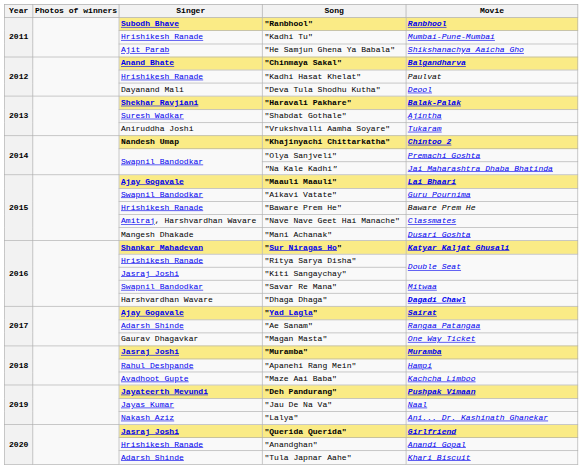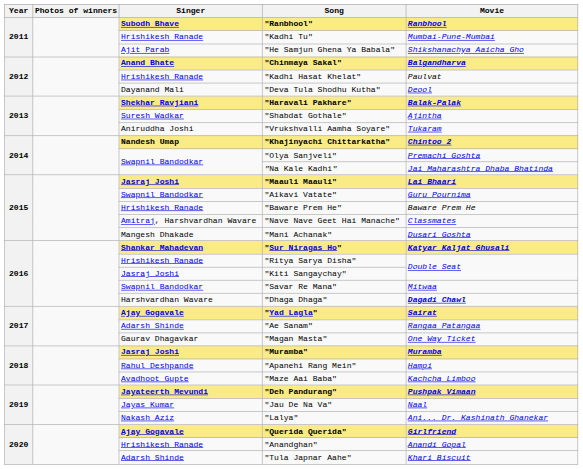 <table class="wikitable" style="width:;">
 <tr style="background:#bebebe;">
 <th width="5%">Year</th>
 <th width="15%">Photos of winners</th>
 <th width="25%">Singer</th>
 <th width="25%">Song</th>
 <th width="30%">Movie</th>
 </tr>
 <tr>
 <th rowspan="3" style="text-align:center"><strong>2011</strong></th>
 <td rowspan="3"></td>
 <td style="background:#FAEB86;"><strong><a href='#'>Subodh Bhave</a></strong></td>
 <td style="background:#FAEB86;"><strong>"Ranbhool"</strong></td>
 <td style="background:#FAEB86;"><strong><em><a href='#'>Ranbhool</a></em></strong></td>
 </tr>
 <tr>
 <td><a href='#'>Hrishikesh Ranade</a></td>
 <td>"Kadhi Tu"</td>
 <td><em><a href='#'>Mumbai-Pune-Mumbai</a></em></td>
 </tr>
 <tr>
 <td><a href='#'>Ajit Parab</a></td>
 <td>"He Samjun Ghena Ya Babala"</td>
 <td><em><a href='#'>Shikshanachya Aaicha Gho</a></em></td>
 </tr>
 <tr>
 <th rowspan="3" style="text-align:center"><strong>2012</strong></th>
 <td rowspan="3"></td>
 <td style="background:#FAEB86;"><strong><a href='#'>Anand Bhate</a></strong></td>
 <td style="background:#FAEB86;"><strong>"Chinmaya Sakal"</strong></td>
 <td style="background:#FAEB86;"><strong><em><a href='#'>Balgandharva</a></em></strong></td>
 </tr>
 <tr>
 <td><a href='#'>Hrishikesh Ranade</a></td>
 <td>"Kadhi Hasat Khelat"</td>
 <td><em>Paulvat</em></td>
 </tr>
 <tr>
 <td>Dayanand Mali</td>
 <td>"Deva Tula Shodhu Kutha"</td>
 <td><em><a href='#'>Deool</a></em></td>
 </tr>
 <tr>
 <th rowspan="3" style="text-align:center"><strong>2013</strong></th>
 <td rowspan="3"></td>
 <td style="background:#FAEB86;"><strong><a href='#'>Shekhar Ravjiani</a></strong></td>
 <td style="background:#FAEB86;"><strong>"Haravali Pakhare"</strong></td>
 <td style="background:#FAEB86;"><strong><em><a href='#'>Balak-Palak</a></em></strong></td>
 </tr>
 <tr>
 <td><a href='#'>Suresh Wadkar</a></td>
 <td>"Shabdat Gothale"</td>
 <td><em><a href='#'>Ajintha</a></em></td>
 </tr>
 <tr>
 <td>Aniruddha Joshi</td>
 <td>"Vrukshvalli Aamha Soyare"</td>
 <td><em><a href='#'>Tukaram</a></em></td>
 </tr>
 <tr>
 <th rowspan="3" style="text-align:center"><strong>2014</strong></th>
 <td rowspan="3"></td>
 <td style="background:#FAEB86;"><strong>Nandesh Umap</strong></td>
 <td style="background:#FAEB86;"><strong>"Khajinyachi Chittarkatha"</strong></td>
 <td style="background:#FAEB86;"><strong><em><a href='#'>Chintoo 2</a></em></strong></td>
 </tr>
 <tr>
 <td rowspan="2"><a href='#'>Swapnil Bandodkar</a></td>
 <td>"Olya Sanjveli"</td>
 <td><em><a href='#'>Premachi Goshta</a></em></td>
 </tr>
 <tr>
 <td><em>"</em>Na Kale Kadhi<em>"</em></td>
 <td><em><a href='#'>Jai Maharashtra Dhaba Bhatinda</a></em></td>
 </tr>
 <tr>
 <th rowspan="5" style="text-align:center"><strong>2015</strong></th>
 <td rowspan="5"></td>
-<td style="background:#FAEB86;"><strong><a href='#'>Ajay Gogavale</a></strong></td>
+<td style="background:#FAEB86;"><strong><a href='#'>Jasraj Joshi</a></strong></td>
 <td style="background:#FAEB86;"><strong>"Maauli Maauli"</strong></td>
 <td style="background:#FAEB86;"><strong><em><a href='#'>Lai Bhaari</a></em></strong></td>
 </tr>
 <tr>
 <td><a href='#'>Swapnil Bandodkar</a></td>
 <td>"Aikavi Vatate"</td>
 <td><em><a href='#'>Guru Pournima</a></em></td>
 </tr>
 <tr>
 <td><a href='#'>Hrishikesh Ranade</a></td>
 <td>"Baware Prem He"</td>
 <td><em>Baware Prem He</em></td>
 </tr>
 <tr>
 <td><a href='#'>Amitraj</a>, Harshvardhan Wavare</td>
 <td>"Nave Nave Geet Hai Manache"</td>
 <td><em><a href='#'>Classmates</a></em></td>
 </tr>
 <tr>
 <td>Mangesh Dhakade</td>
 <td>"Mani Achanak"</td>
 <td><em><a href='#'>Dusari Goshta</a></em></td>
 </tr>
 <tr>
 <th rowspan="5" style="text-align:center"><strong>2016</strong></th>
 <td rowspan="5"></td>
 <td style="background:#FAEB86;"><strong><a href='#'>Shankar Mahadevan</a></strong></td>
 <td style="background:#FAEB86;"><strong>"<a href='#'>Sur Niragas Ho</a>"</strong></td>
 <td style="background:#FAEB86;"><strong><em><a href='#'>Katyar Kaljat Ghusali</a></em></strong></td>
 </tr>
 <tr>
 <td><a href='#'>Hrishikesh Ranade</a></td>
 <td>"Ritya Sarya Disha"</td>
 <td rowspan="2"><em><a href='#'>Double Seat</a></em></td>
 </tr>
 <tr>
 <td><a href='#'>Jasraj Joshi</a></td>
 <td>"Kiti Sangaychay"</td>
 </tr>
 <tr>
 <td><a href='#'>Swapnil Bandodkar</a></td>
 <td>"Savar Re Mana"</td>
 <td><em><a href='#'>Mitwaa</a></em></td>
 </tr>
 <tr>
 <td>Harshvardhan Wavare</td>
 <td>"Dhaga Dhaga"</td>
 <td><strong><em><a href='#'>Dagadi Chawl</a></em></strong></td>
 </tr>
 <tr>
 <th rowspan="3" style="text-align:center"><strong>2017</strong></th>
 <td rowspan="3"></td>
 <td style="background:#FAEB86;"><strong><a href='#'>Ajay Gogavale</a></strong></td>
 <td style="background:#FAEB86;"><strong>"<a href='#'>Yad Lagla</a>"</strong></td>
 <td style="background:#FAEB86;"><strong><em><a href='#'>Sairat</a></em></strong></td>
 </tr>
 <tr>
 <td><a href='#'>Adarsh Shinde</a></td>
 <td>"Ae Sanam"</td>
 <td><em><a href='#'>Rangaa Patangaa</a></em></td>
 </tr>
 <tr>
 <td>Gaurav Dhagavkar</td>
 <td>"Magan Masta"</td>
 <td><em><a href='#'>One Way Ticket</a></em></td>
 </tr>
 <tr>
 <th rowspan="3" style="text-align:center"><strong>2018</strong></th>
 <td rowspan="3"></td>
 <td style="background:#FAEB86;"><strong><a href='#'>Jasraj Joshi</a></strong></td>
 <td style="background:#FAEB86;"><strong>"Muramba"</strong></td>
 <td style="background:#FAEB86;"><strong><em><a href='#'>Muramba</a></em></strong></td>
 </tr>
 <tr>
 <td><a href='#'>Rahul Deshpande</a></td>
 <td>"Apanehi Rang Mein"</td>
 <td><em><a href='#'>Hampi</a></em></td>
 </tr>
 <tr>
 <td><a href='#'>Avadhoot Gupte</a></td>
 <td>"Maze Aai Baba"</td>
 <td><em><a href='#'>Kachcha Limboo</a></em></td>
 </tr>
 <tr>
 <th rowspan="3" style="text-align:center"><strong>2019</strong></th>
 <td rowspan="3"></td>
 <td style="background:#FAEB86;"><strong><a href='#'>Jayateerth Mevundi</a></strong></td>
 <td style="background:#FAEB86;"><strong>"Deh Pandurang"</strong></td>
 <td style="background:#FAEB86;"><strong><em><a href='#'>Pushpak Vimaan</a></em></strong></td>
 </tr>
 <tr>
 <td><a href='#'>Jayas Kumar</a></td>
 <td>"Jau De Na Va"</td>
 <td><em><a href='#'>Naal</a></em></td>
 </tr>
 <tr>
 <td><a href='#'>Nakash Aziz</a></td>
 <td>"Lalya"</td>
 <td><em><a href='#'>Ani... Dr. Kashinath Ghanekar</a></em></td>
 </tr>
 <tr>
 <th rowspan="3" style="text-align:center"><strong>2020</strong></th>
 <td rowspan="3"></td>
-<td style="background:#FAEB86;"><strong><a href='#'>Jasraj Joshi</a></strong></td>
+<td style="background:#FAEB86;"><strong><a href='#'>Ajay Gogavale</a></strong></td>
 <td style="background:#FAEB86;"><strong>"Querida Querida"</strong></td>
 <td style="background:#FAEB86;"><strong><em><a href='#'>Girlfriend</a></em></strong></td>
 </tr>
 <tr>
 <td><a href='#'>Hrishikesh Ranade</a></td>
 <td>"Anandghan"</td>
 <td><em><a href='#'>Anandi Gopal</a></em></td>
 </tr>
 <tr>
 <td><a href='#'>Adarsh Shinde</a></td>
 <td>"Tula Japnar Aahe"</td>
 <td><em><a href='#'>Khari Biscuit</a></em></td>
 </tr>
 </table>
